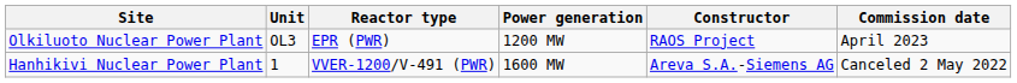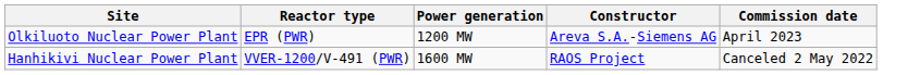 <table class="wikitable">
 <tr>
 <th>Site</th>
-<th>Unit</th>
 <th>Reactor type</th>
 <th>Power generation</th>
 <th>Constructor</th>
 <th>Commission date</th>
 </tr>
 <tr>
 <td><a href='#'>Olkiluoto Nuclear Power Plant</a></td>
-<td>OL3</td>
 <td><a href='#'>EPR</a> (<a href='#'>PWR</a>)</td>
 <td>1200 MW</td>
-<td><a href='#'>RAOS Project</a></td>
+<td><a href='#'>Areva S.A.</a>-<a href='#'>Siemens AG</a></td>
 <td>April 2023</td>
 </tr>
 <tr>
 <td><a href='#'>Hanhikivi Nuclear Power Plant</a></td>
-<td>1</td>
 <td><a href='#'>VVER-1200</a>/V-491 (<a href='#'>PWR</a>)</td>
 <td>1600 MW</td>
-<td><a href='#'>Areva S.A.</a>-<a href='#'>Siemens AG</a></td>
+<td><a href='#'>RAOS Project</a></td>
 <td>Canceled 2 May 2022</td>
 </tr>
 </table>
